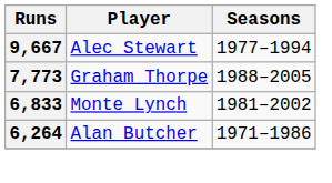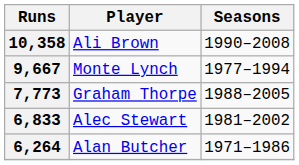 <table class="wikitable">
 <tr>
 <th>Runs</th>
 <th>Player</th>
 <th>Seasons</th>
 </tr>
 <tr>
+<th>10,358</th>
+<td> <a href='#'>Ali Brown</a></td>
+<td>1990–2008</td>
+</tr>
+<tr>
 <th>9,667</th>
-<td> <a href='#'>Alec Stewart</a></td>
+<td> <a href='#'>Monte Lynch</a></td>
 <td>1977–1994</td>
 </tr>
 <tr>
 <th>7,773</th>
 <td> <a href='#'>Graham Thorpe</a></td>
 <td>1988–2005</td>
 </tr>
 <tr>
 <th>6,833</th>
-<td> <a href='#'>Monte Lynch</a></td>
+<td> <a href='#'>Alec Stewart</a></td>
 <td>1981–2002</td>
 </tr>
 <tr>
 <th>6,264</th>
 <td> <a href='#'>Alan Butcher</a></td>
 <td>1971–1986</td>
 </tr>
 <tr>
 </tr>
 </table>
